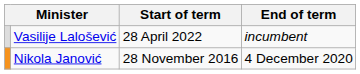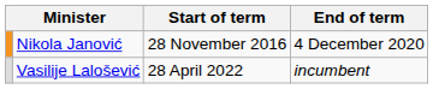 <table class="wikitable">
 <tr>
 <th colspan=2>Minister</th>
 <th>Start of term</th>
 <th>End of term</th>
 </tr>
 <tr>
+<th style="background:#F6931D;"></th>
+<td><a href='#'>Nikola Janović</a></td>
+<td>28 November 2016</td>
+<td>4 December 2020</td>
+</tr>
+<tr>
 <th style="background:#dddddd;"></th>
 <td><a href='#'>Vasilije Lalošević</a></td>
 <td>28 April 2022</td>
 <td><em>incumbent</em></td>
 </tr>
-<tr>
-<th style="background:#F6931D;"></th>
-<td><a href='#'>Nikola Janović</a></td>
-<td>28 November 2016</td>
-<td>4 December 2020</td>
-</tr>
 </table>
